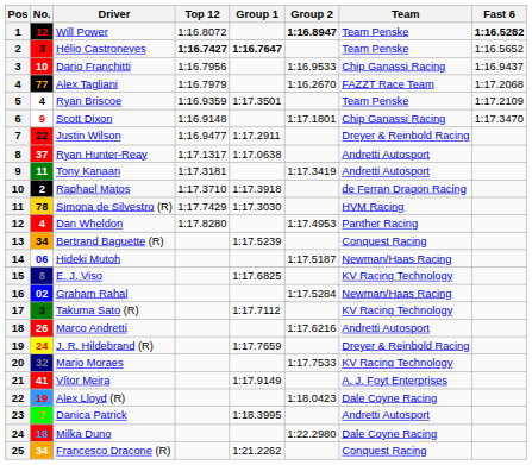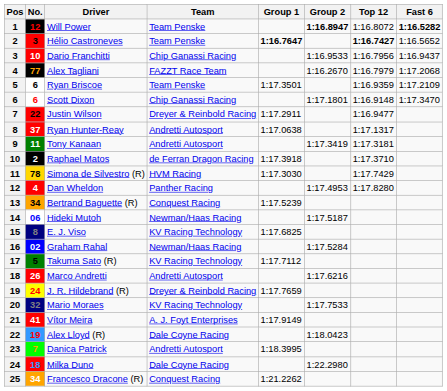 <table class="wikitable" style="font-size:95%">
 <tr>
 <th>Pos</th>
 <th>No.</th>
 <th>Driver</th>
-<th>Top 12</th>
+<th>Team</th>
 <th>Group 1</th>
 <th>Group 2</th>
-<th>Team</th>
+<th>Top 12</th>
 <th>Fast 6</th>
 </tr>
 <tr>
 <th>1</th>
 <td style="background:black; color:red;" align="center"><strong>12</strong></td>
 <td> <a href='#'>Will Power</a></td>
-<td>1:16.8072</td>
+<td><a href='#'>Team Penske</a></td>
 <td></td>
 <td><strong>1:16.8947</strong></td>
-<td><a href='#'>Team Penske</a></td>
+<td>1:16.8072</td>
 <td><strong>1:16.5282</strong></td>
 </tr>
 <tr>
 <th>2</th>
 <td style="background:red; color:black;" align="center"><strong>3</strong></td>
 <td> <a href='#'>Hélio Castroneves</a></td>
-<td><strong>1:16.7427</strong></td>
+<td><a href='#'>Team Penske</a></td>
 <td><strong>1:16.7647</strong></td>
 <td></td>
-<td><a href='#'>Team Penske</a></td>
+<td><strong>1:16.7427</strong></td>
 <td>1:16.5652</td>
 </tr>
 <tr>
 <th>3</th>
 <td style="background:red; color:white;" align=center><strong>10</strong></td>
 <td> <a href='#'>Dario Franchitti</a></td>
-<td>1:16.7956</td>
+<td><a href='#'>Chip Ganassi Racing</a></td>
 <td></td>
 <td>1:16.9533</td>
-<td><a href='#'>Chip Ganassi Racing</a></td>
+<td>1:16.7956</td>
 <td>1:16.9437</td>
 </tr>
 <tr>
 <th>4</th>
 <td style="background:black; color:orange;" align=center><strong>77</strong></td>
 <td> <a href='#'>Alex Tagliani</a></td>
-<td>1:16.7979</td>
+<td><a href='#'>FAZZT Race Team</a></td>
 <td></td>
 <td>1:16.2670</td>
-<td><a href='#'>FAZZT Race Team</a></td>
+<td>1:16.7979</td>
 <td>1:17.2068</td>
 </tr>
 <tr>
 <th>5</th>
-<td style="background:white; color:black;" align="center"><strong>4</strong></td>
+<td style="background:white; color:black;" align="center"><strong>6</strong></td>
 <td> <a href='#'>Ryan Briscoe</a></td>
-<td>1:16.9359</td>
+<td><a href='#'>Team Penske</a></td>
 <td>1:17.3501</td>
 <td></td>
-<td><a href='#'>Team Penske</a></td>
+<td>1:16.9359</td>
 <td>1:17.2109</td>
 </tr>
 <tr>
 <th>6</th>
-<td style="background:white; color:red;" align="center"><strong>9</strong></td>
+<td style="background:white; color:red;" align="center"><strong>6</strong></td>
 <td> <a href='#'>Scott Dixon</a></td>
-<td>1:16.9148</td>
+<td><a href='#'>Chip Ganassi Racing</a></td>
 <td></td>
 <td>1:17.1801</td>
-<td><a href='#'>Chip Ganassi Racing</a></td>
+<td>1:16.9148</td>
 <td>1:17.3470</td>
 </tr>
 <tr>
 <th>7</th>
 <td style="background:red; color:black;" align=center><strong>22</strong></td>
 <td> <a href='#'>Justin Wilson</a></td>
-<td>1:16.9477</td>
+<td><a href='#'>Dreyer & Reinbold Racing</a></td>
 <td>1:17.2911</td>
 <td></td>
-<td><a href='#'>Dreyer & Reinbold Racing</a></td>
+<td>1:16.9477</td>
 <td></td>
 </tr>
 <tr>
 <th>8</th>
 <td style="background:red; color:white;" align="center"><strong>37</strong></td>
 <td> <a href='#'>Ryan Hunter-Reay</a></td>
-<td>1:17.1317</td>
+<td><a href='#'>Andretti Autosport</a></td>
 <td>1:17.0638</td>
 <td></td>
-<td><a href='#'>Andretti Autosport</a></td>
+<td>1:17.1317</td>
 <td></td>
 </tr>
 <tr>
 <th>9</th>
 <td style="background:green; color:white;" align="center"><strong>11</strong></td>
 <td> <a href='#'>Tony Kanaan</a></td>
-<td>1:17.3181</td>
+<td><a href='#'>Andretti Autosport</a></td>
 <td></td>
 <td>1:17.3419</td>
-<td><a href='#'>Andretti Autosport</a></td>
+<td>1:17.3181</td>
 <td></td>
 </tr>
 <tr>
 <th>10</th>
 <td style="background:black; color:white;" align=center><strong>2</strong></td>
 <td> <a href='#'>Raphael Matos</a></td>
-<td>1:17.3710</td>
+<td><a href='#'>de Ferran Dragon Racing</a></td>
 <td>1:17.3918</td>
 <td></td>
-<td><a href='#'>de Ferran Dragon Racing</a></td>
+<td>1:17.3710</td>
 <td></td>
 </tr>
 <tr>
 <th>11</th>
 <td style="background:gold; color:black;" align=center><strong>78</strong></td>
 <td> <a href='#'>Simona de Silvestro</a> (R)</td>
-<td>1:17.7429</td>
+<td><a href='#'>HVM Racing</a></td>
 <td>1:17.3030</td>
 <td></td>
-<td><a href='#'>HVM Racing</a></td>
+<td>1:17.7429</td>
 <td></td>
 </tr>
 <tr>
 <th>12</th>
 <td style="background:red; color:white;" align="center"><strong>4</strong></td>
 <td> <a href='#'>Dan Wheldon</a></td>
-<td>1:17.8280</td>
+<td><a href='#'>Panther Racing</a></td>
 <td></td>
 <td>1:17.4953</td>
-<td><a href='#'>Panther Racing</a></td>
+<td>1:17.8280</td>
 <td></td>
 </tr>
 <tr>
 <th>13</th>
 <td style="background:orange; color:black;" align="center"><strong>34</strong></td>
 <td> <a href='#'>Bertrand Baguette</a> (R)</td>
-<td></td>
+<td><a href='#'>Conquest Racing</a></td>
 <td>1:17.5239</td>
 <td></td>
-<td><a href='#'>Conquest Racing</a></td>
+<td></td>
 <td></td>
 </tr>
 <tr>
 <th>14</th>
 <td style="background:white; color:blue;" align="center"><strong>06</strong></td>
 <td> <a href='#'>Hideki Mutoh</a></td>
-<td></td>
+<td><a href='#'>Newman/Haas Racing</a></td>
 <td></td>
 <td>1:17.5187</td>
-<td><a href='#'>Newman/Haas Racing</a></td>
+<td></td>
 <td></td>
 </tr>
 <tr>
 <th>15</th>
 <td style="background:navy; color:gray;" align=center><strong>8</strong></td>
 <td> <a href='#'>E. J. Viso</a></td>
-<td></td>
+<td><a href='#'>KV Racing Technology</a></td>
 <td>1:17.6825</td>
 <td></td>
-<td><a href='#'>KV Racing Technology</a></td>
+<td></td>
 <td></td>
 </tr>
 <tr>
 <th>16</th>
 <td style="background:blue; color:white;" align="center"><strong>02</strong></td>
 <td> <a href='#'>Graham Rahal</a></td>
-<td></td>
+<td><a href='#'>Newman/Haas Racing</a></td>
 <td></td>
 <td>1:17.5284</td>
-<td><a href='#'>Newman/Haas Racing</a></td>
+<td></td>
 <td></td>
 </tr>
 <tr>
 <th>17</th>
-<td style="background:green; color:black;" align=center><strong>3</strong></td>
+<td style="background:green; color:black;" align=center><strong>5</strong></td>
 <td> <a href='#'>Takuma Sato</a> (R)</td>
-<td></td>
+<td><a href='#'>KV Racing Technology</a></td>
 <td>1:17.7112</td>
 <td></td>
-<td><a href='#'>KV Racing Technology</a></td>
+<td></td>
 <td></td>
 </tr>
 <tr>
 <th>18</th>
 <td style="background:red; color:white;" align="center"><strong>26</strong></td>
 <td> <a href='#'>Marco Andretti</a></td>
-<td></td>
+<td><a href='#'>Andretti Autosport</a></td>
 <td></td>
 <td>1:17.6216</td>
-<td><a href='#'>Andretti Autosport</a></td>
+<td></td>
 <td></td>
 </tr>
 <tr>
 <th>19</th>
 <td style="background:yellow; color:red;" align=center><strong>24</strong></td>
 <td> <a href='#'>J. R. Hildebrand</a> (R)</td>
-<td></td>
+<td><a href='#'>Dreyer & Reinbold Racing</a></td>
 <td>1:17.7659</td>
 <td></td>
-<td><a href='#'>Dreyer & Reinbold Racing</a></td>
+<td></td>
 <td></td>
 </tr>
 <tr>
 <th>20</th>
 <td style="background:navy; color:gray;" align=center><strong>32</strong></td>
 <td> <a href='#'>Mario Moraes</a></td>
-<td></td>
+<td><a href='#'>KV Racing Technology</a></td>
 <td></td>
 <td>1:17.7533</td>
-<td><a href='#'>KV Racing Technology</a></td>
+<td></td>
 <td></td>
 </tr>
 <tr>
 <th>21</th>
 <td style="background:red; color:white;" align=center><strong>41</strong></td>
 <td> <a href='#'>Vítor Meira</a></td>
-<td></td>
+<td><a href='#'>A. J. Foyt Enterprises</a></td>
 <td>1:17.9149</td>
 <td></td>
-<td><a href='#'>A. J. Foyt Enterprises</a></td>
+<td></td>
 <td></td>
 </tr>
 <tr>
 <th>22</th>
 <td style="background:#3399FF; color:red;" align="center"><strong>19</strong></td>
 <td> <a href='#'>Alex Lloyd</a> (R)</td>
-<td></td>
+<td><a href='#'>Dale Coyne Racing</a></td>
 <td></td>
 <td>1:18.0423</td>
-<td><a href='#'>Dale Coyne Racing</a></td>
+<td></td>
 <td></td>
 </tr>
 <tr>
 <th>23</th>
 <td style="background:lime; color:orange;" align="center"><strong>7</strong></td>
 <td> <a href='#'>Danica Patrick</a></td>
-<td></td>
+<td><a href='#'>Andretti Autosport</a></td>
 <td>1:18.3995</td>
 <td></td>
-<td><a href='#'>Andretti Autosport</a></td>
+<td></td>
 <td></td>
 </tr>
 <tr>
 <th>24</th>
 <td style="background:red; color:#3399FF;" align="center"><strong>18</strong></td>
 <td> <a href='#'>Milka Duno</a></td>
-<td></td>
+<td><a href='#'>Dale Coyne Racing</a></td>
 <td></td>
 <td>1:22.2980</td>
-<td><a href='#'>Dale Coyne Racing</a></td>
+<td></td>
 <td></td>
 </tr>
 <tr>
 <th>25</th>
 <td style="background:orange; color:white;" align="center"><strong>34</strong></td>
 <td> <a href='#'>Francesco Dracone</a> (R)</td>
-<td></td>
+<td><a href='#'>Conquest Racing</a></td>
 <td>1:21.2262</td>
 <td></td>
-<td><a href='#'>Conquest Racing</a></td>
+<td></td>
 <td></td>
 </tr>
 </table>
